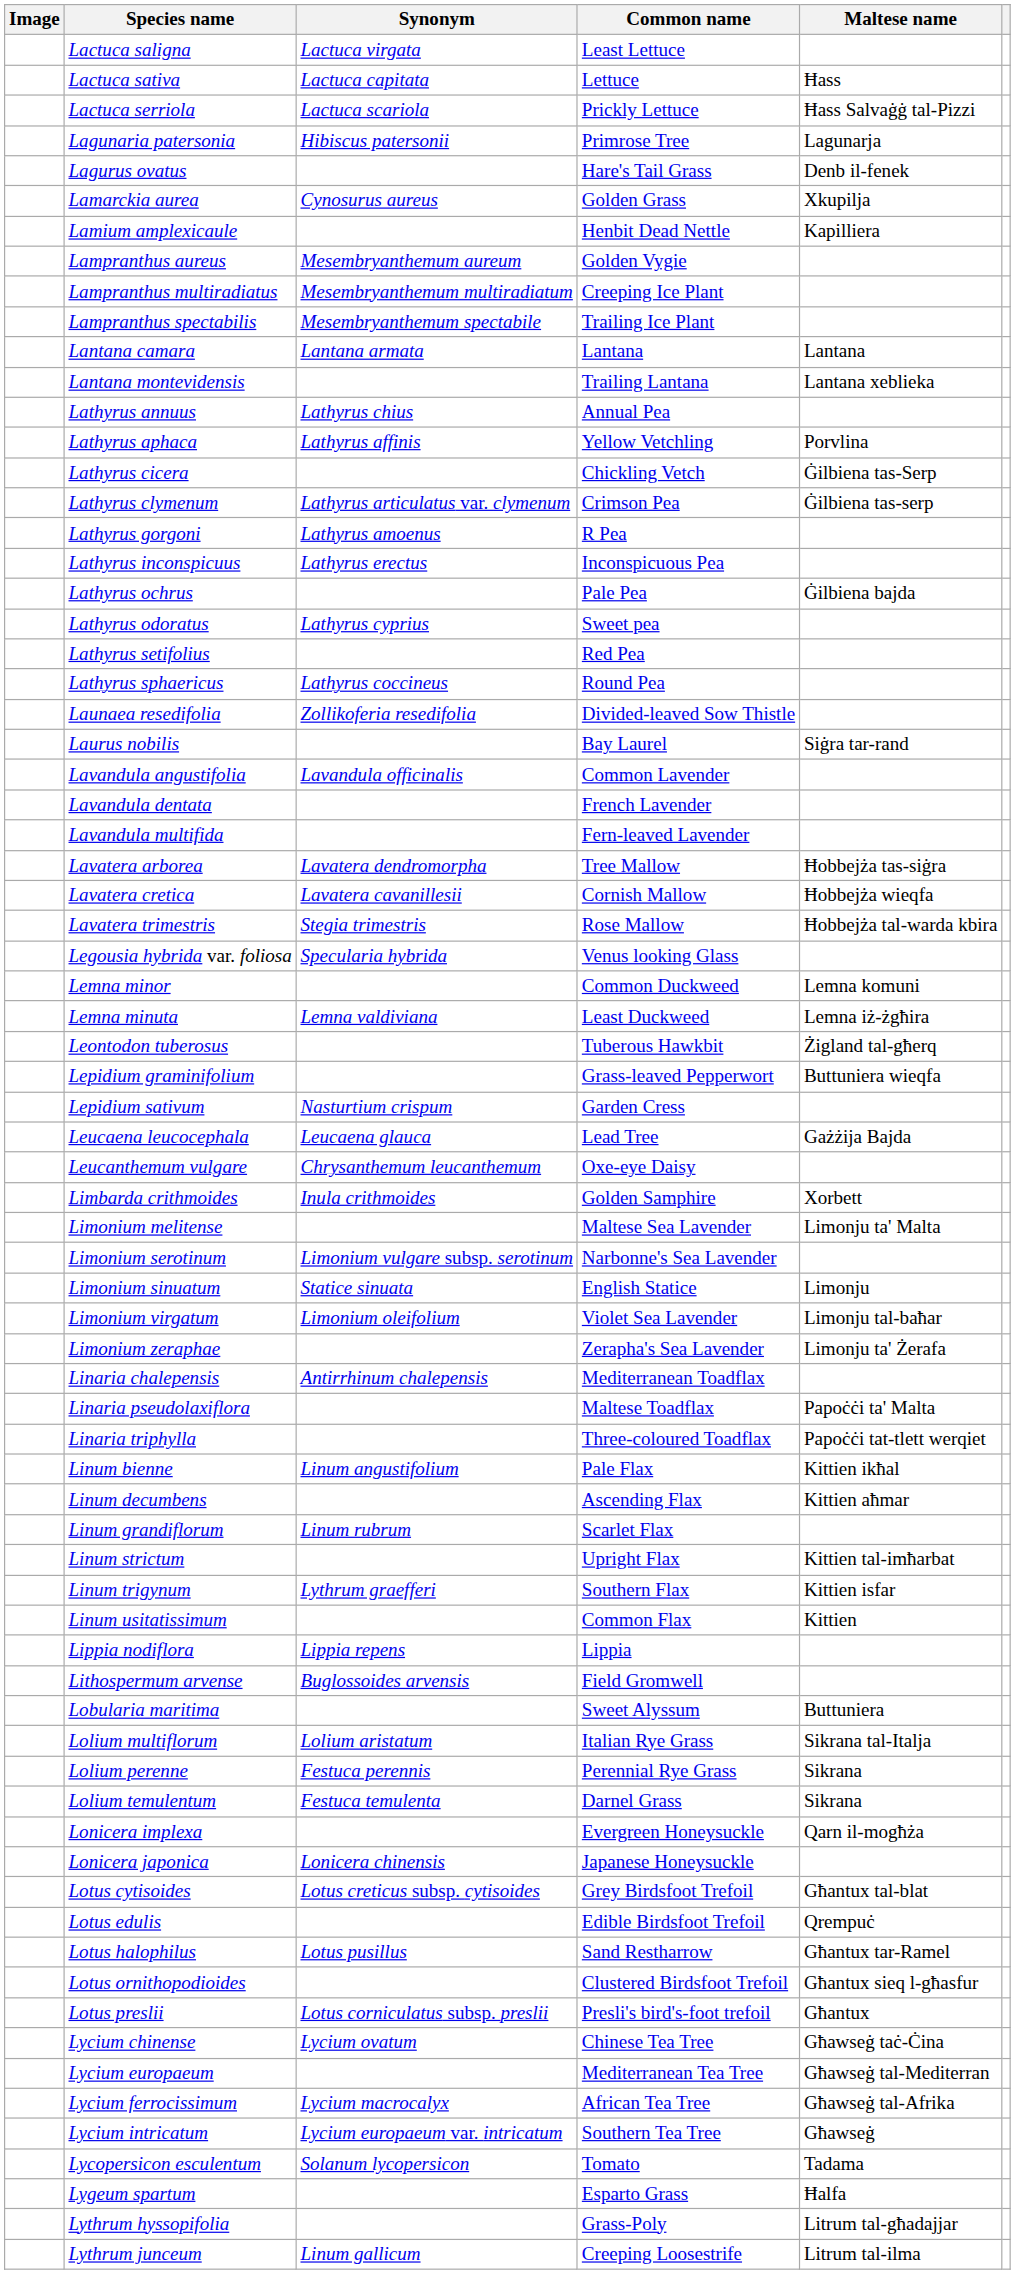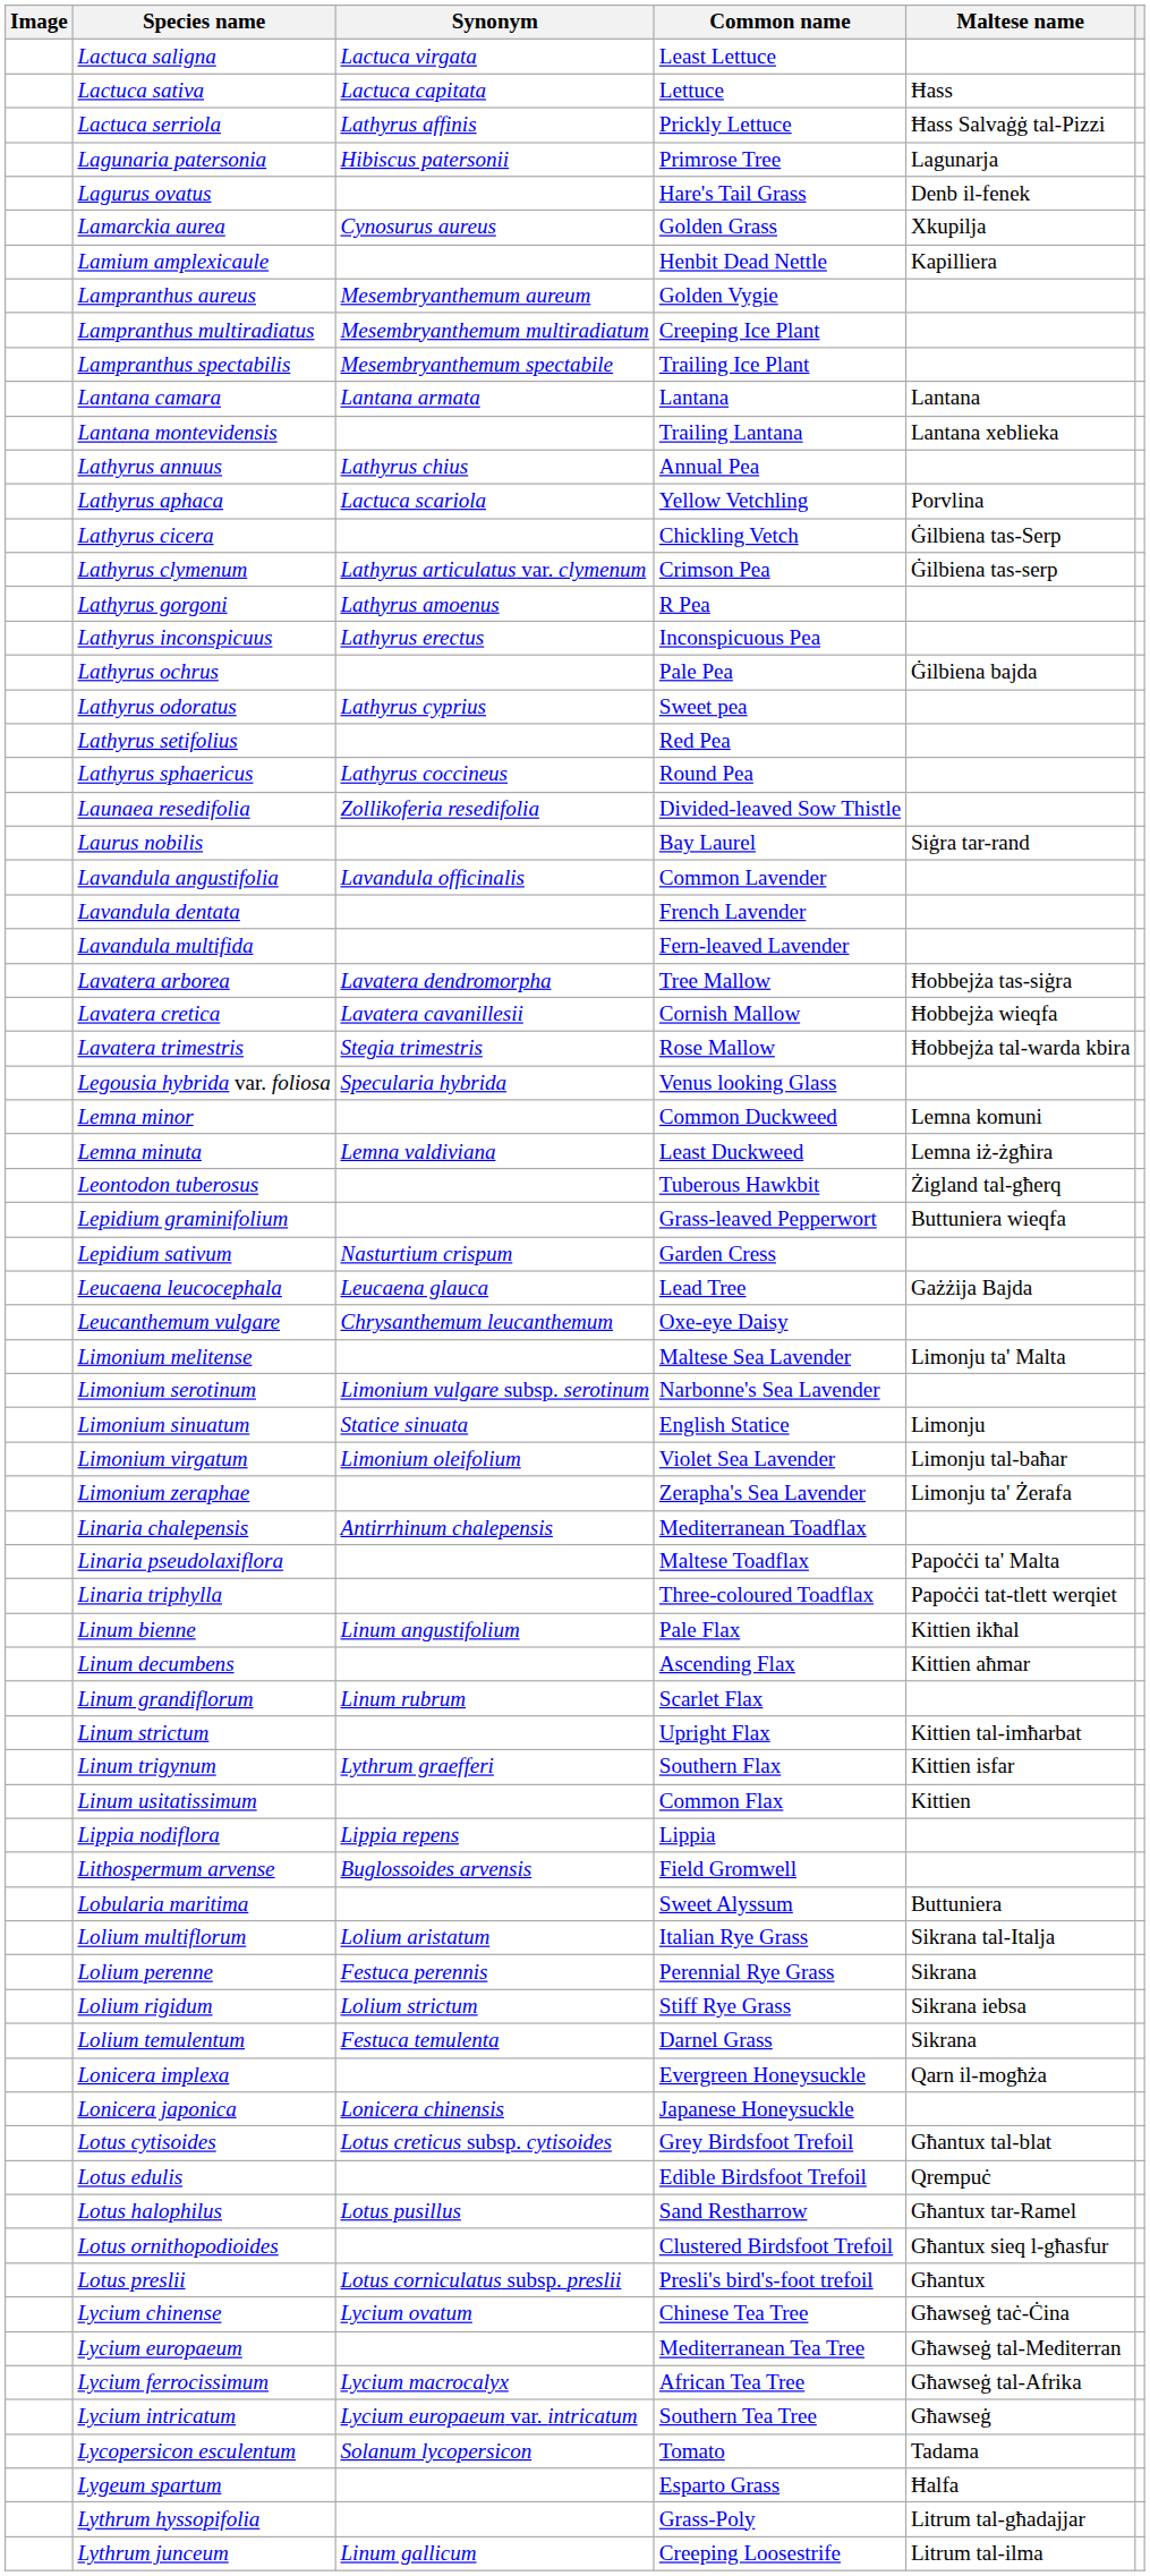 <table class="wikitable" style="background: white">
 <tr>
 <th>Image</th>
 <th>Species name</th>
 <th>Synonym</th>
 <th>Common name</th>
 <th>Maltese name</th>
 <th></th>
 </tr>
 <tr>
 <td></td>
 <td><em><a href='#'>Lactuca saligna</a></em></td>
 <td><em><a href='#'>Lactuca virgata</a></em></td>
 <td><a href='#'>Least Lettuce</a></td>
 <td></td>
 <td></td>
 </tr>
 <tr>
 <td></td>
 <td><em><a href='#'>Lactuca sativa</a></em></td>
 <td><em><a href='#'>Lactuca capitata</a></em></td>
 <td><a href='#'>Lettuce</a></td>
 <td>Ħass</td>
 <td></td>
 </tr>
 <tr>
 <td></td>
 <td><em><a href='#'>Lactuca serriola</a></em></td>
-<td><em><a href='#'>Lactuca scariola</a></em></td>
+<td><em><a href='#'>Lathyrus affinis</a></em></td>
 <td><a href='#'>Prickly Lettuce</a></td>
 <td>Ħass Salvaġġ tal-Pizzi</td>
 <td></td>
 </tr>
 <tr>
 <td></td>
 <td><em><a href='#'>Lagunaria patersonia</a></em></td>
 <td><em><a href='#'>Hibiscus patersonii</a></em></td>
 <td><a href='#'>Primrose Tree</a></td>
 <td>Lagunarja</td>
 <td></td>
 </tr>
 <tr>
 <td></td>
 <td><em><a href='#'>Lagurus ovatus</a></em></td>
 <td></td>
 <td><a href='#'>Hare's Tail Grass</a></td>
 <td>Denb il-fenek</td>
 <td></td>
 </tr>
 <tr>
 <td></td>
 <td><em><a href='#'>Lamarckia aurea</a></em></td>
 <td><em><a href='#'>Cynosurus aureus</a></em></td>
 <td><a href='#'>Golden Grass</a></td>
 <td>Xkupilja</td>
 <td></td>
 </tr>
 <tr>
 <td></td>
 <td><em><a href='#'>Lamium amplexicaule</a></em></td>
 <td></td>
 <td><a href='#'>Henbit Dead Nettle</a></td>
 <td>Kapilliera</td>
 <td></td>
 </tr>
 <tr>
 <td></td>
 <td><em><a href='#'>Lampranthus aureus</a></em></td>
 <td><em><a href='#'>Mesembryanthemum aureum</a></em></td>
 <td><a href='#'>Golden Vygie</a></td>
 <td></td>
 <td></td>
 </tr>
 <tr>
 <td></td>
 <td><em><a href='#'>Lampranthus multiradiatus</a></em></td>
 <td><em><a href='#'>Mesembryanthemum multiradiatum</a></em></td>
 <td><a href='#'>Creeping Ice Plant</a></td>
 <td></td>
 <td></td>
 </tr>
 <tr>
 <td></td>
 <td><em><a href='#'>Lampranthus spectabilis</a></em></td>
 <td><em><a href='#'>Mesembryanthemum spectabile</a></em></td>
 <td><a href='#'>Trailing Ice Plant</a></td>
 <td></td>
 <td></td>
 </tr>
 <tr>
 <td></td>
 <td><em><a href='#'>Lantana camara</a></em></td>
 <td><em><a href='#'>Lantana armata</a></em></td>
 <td><a href='#'>Lantana</a></td>
 <td>Lantana</td>
 <td></td>
 </tr>
 <tr>
 <td></td>
 <td><em><a href='#'>Lantana montevidensis</a></em></td>
 <td></td>
 <td><a href='#'>Trailing Lantana</a></td>
 <td>Lantana xeblieka</td>
 <td></td>
 </tr>
 <tr>
 <td></td>
 <td><em><a href='#'>Lathyrus annuus</a></em></td>
 <td><em><a href='#'>Lathyrus chius</a></em></td>
 <td><a href='#'>Annual Pea</a></td>
 <td></td>
 <td></td>
 </tr>
 <tr>
 <td></td>
 <td><em><a href='#'>Lathyrus aphaca</a></em></td>
-<td><em><a href='#'>Lathyrus affinis</a></em></td>
+<td><em><a href='#'>Lactuca scariola</a></em></td>
 <td><a href='#'>Yellow Vetchling</a></td>
 <td>Porvlina</td>
 <td></td>
 </tr>
 <tr>
 <td></td>
 <td><em><a href='#'>Lathyrus cicera</a></em></td>
 <td></td>
 <td><a href='#'>Chickling Vetch</a></td>
 <td>Ġilbiena tas-Serp</td>
 <td></td>
 </tr>
 <tr>
 <td></td>
 <td><em><a href='#'>Lathyrus clymenum</a></em></td>
 <td><a href='#'><em>Lathyrus articulatus</em> var. <em>clymenum </em></a></td>
 <td><a href='#'>Crimson Pea</a></td>
 <td>Ġilbiena tas-serp</td>
 <td></td>
 </tr>
 <tr>
 <td></td>
 <td><em><a href='#'>Lathyrus gorgoni</a></em></td>
 <td><em><a href='#'>Lathyrus amoenus</a></em></td>
 <td><a href='#'>R Pea</a></td>
 <td></td>
 <td></td>
 </tr>
 <tr>
 <td></td>
 <td><em><a href='#'>Lathyrus inconspicuus</a></em></td>
 <td><em><a href='#'>Lathyrus erectus</a></em></td>
 <td><a href='#'>Inconspicuous Pea</a></td>
 <td></td>
 <td></td>
 </tr>
 <tr>
 <td></td>
 <td><em><a href='#'>Lathyrus ochrus</a></em></td>
 <td></td>
 <td><a href='#'>Pale Pea</a></td>
 <td>Ġilbiena bajda</td>
 <td></td>
 </tr>
 <tr>
 <td></td>
 <td><em><a href='#'>Lathyrus odoratus</a></em></td>
 <td><em><a href='#'>Lathyrus cyprius</a></em></td>
 <td><a href='#'>Sweet pea</a></td>
 <td></td>
 <td></td>
 </tr>
 <tr>
 <td></td>
 <td><em><a href='#'>Lathyrus setifolius</a></em></td>
 <td></td>
 <td><a href='#'>Red Pea</a></td>
 <td></td>
 <td></td>
 </tr>
 <tr>
 <td></td>
 <td><em><a href='#'>Lathyrus sphaericus</a></em></td>
 <td><em><a href='#'>Lathyrus coccineus</a></em></td>
 <td><a href='#'>Round Pea</a></td>
 <td></td>
 <td></td>
 </tr>
 <tr>
 <td></td>
 <td><em><a href='#'>Launaea resedifolia</a></em></td>
 <td><em><a href='#'>Zollikoferia resedifolia</a></em></td>
 <td><a href='#'>Divided-leaved Sow Thistle</a></td>
 <td></td>
 <td></td>
 </tr>
 <tr>
 <td></td>
 <td><em><a href='#'>Laurus nobilis</a></em></td>
 <td></td>
 <td><a href='#'>Bay Laurel</a></td>
 <td>Siġra tar-rand</td>
 <td></td>
 </tr>
 <tr>
 <td></td>
 <td><em><a href='#'>Lavandula angustifolia</a></em></td>
 <td><em><a href='#'>Lavandula officinalis</a></em></td>
 <td><a href='#'>Common Lavender</a></td>
 <td></td>
 <td></td>
 </tr>
 <tr>
 <td></td>
 <td><em><a href='#'>Lavandula dentata</a></em></td>
 <td></td>
 <td><a href='#'>French Lavender</a></td>
 <td></td>
 <td></td>
 </tr>
 <tr>
 <td></td>
 <td><em><a href='#'>Lavandula multifida</a></em></td>
 <td></td>
 <td><a href='#'>Fern-leaved Lavender</a></td>
 <td></td>
 <td></td>
 </tr>
 <tr>
 <td></td>
 <td><em><a href='#'>Lavatera arborea</a></em></td>
 <td><em><a href='#'>Lavatera dendromorpha</a></em></td>
 <td><a href='#'>Tree Mallow</a></td>
 <td>Ħobbejża tas-siġra</td>
 <td></td>
 </tr>
 <tr>
 <td></td>
 <td><em><a href='#'>Lavatera cretica</a></em></td>
 <td><em><a href='#'>Lavatera cavanillesii</a></em></td>
 <td><a href='#'>Cornish Mallow</a></td>
 <td>Ħobbejża wieqfa</td>
 <td></td>
 </tr>
 <tr>
 <td></td>
 <td><em><a href='#'>Lavatera trimestris</a></em></td>
 <td><em><a href='#'>Stegia trimestris</a></em></td>
 <td><a href='#'>Rose Mallow</a></td>
 <td>Ħobbejża tal-warda kbira</td>
 <td></td>
 </tr>
 <tr>
 <td></td>
 <td><em><a href='#'>Legousia hybrida</a></em> var. <em>foliosa</em></td>
 <td><em><a href='#'>Specularia hybrida</a></em></td>
 <td><a href='#'>Venus looking Glass</a></td>
 <td></td>
 <td></td>
 </tr>
 <tr>
 <td></td>
 <td><em><a href='#'>Lemna minor</a></em></td>
 <td></td>
 <td><a href='#'>Common Duckweed</a></td>
 <td>Lemna komuni</td>
 <td></td>
 </tr>
 <tr>
 <td></td>
 <td><em><a href='#'>Lemna minuta</a></em></td>
 <td><em><a href='#'>Lemna valdiviana</a></em></td>
 <td><a href='#'>Least Duckweed</a></td>
 <td>Lemna iż-żgħira</td>
 <td></td>
 </tr>
 <tr>
 <td></td>
 <td><em><a href='#'>Leontodon tuberosus</a></em></td>
 <td></td>
 <td><a href='#'>Tuberous Hawkbit</a></td>
 <td>Żigland tal-għerq</td>
 <td></td>
 </tr>
 <tr>
 <td></td>
 <td><em><a href='#'>Lepidium graminifolium</a></em></td>
 <td></td>
 <td><a href='#'>Grass-leaved Pepperwort</a></td>
 <td>Buttuniera wieqfa</td>
 <td></td>
 </tr>
 <tr>
 <td></td>
 <td><em><a href='#'>Lepidium sativum</a></em></td>
 <td><em><a href='#'>Nasturtium crispum</a></em></td>
 <td><a href='#'>Garden Cress</a></td>
 <td></td>
 <td></td>
 </tr>
 <tr>
 <td></td>
 <td><em><a href='#'>Leucaena leucocephala</a></em></td>
 <td><em><a href='#'>Leucaena glauca</a></em></td>
 <td><a href='#'>Lead Tree</a></td>
 <td>Gażżija Bajda</td>
 <td></td>
 </tr>
 <tr>
 <td></td>
 <td><em><a href='#'>Leucanthemum vulgare</a></em></td>
 <td><em><a href='#'>Chrysanthemum leucanthemum</a></em></td>
 <td><a href='#'>Oxe-eye Daisy</a></td>
 <td></td>
 <td></td>
 </tr>
 <tr>
 <td></td>
-<td><em><a href='#'>Limbarda crithmoides</a></em></td>
-<td><em><a href='#'>Inula crithmoides</a></em></td>
-<td><a href='#'>Golden Samphire</a></td>
-<td>Xorbett</td>
-<td></td>
-</tr>
-<tr>
-<td></td>
 <td><em><a href='#'>Limonium melitense</a></em></td>
 <td></td>
 <td><a href='#'>Maltese Sea Lavender</a></td>
 <td>Limonju ta' Malta</td>
 <td></td>
 </tr>
 <tr>
 <td></td>
 <td><em><a href='#'>Limonium serotinum</a></em></td>
 <td><a href='#'><em>Limonium vulgare</em> subsp. <em>serotinum </em></a></td>
 <td><a href='#'>Narbonne's Sea Lavender</a></td>
 <td></td>
 <td></td>
 </tr>
 <tr>
 <td></td>
 <td><em><a href='#'>Limonium sinuatum</a></em></td>
 <td><em><a href='#'>Statice sinuata</a></em></td>
 <td><a href='#'>English Statice</a></td>
 <td>Limonju</td>
 <td></td>
 </tr>
 <tr>
 <td></td>
 <td><em><a href='#'>Limonium virgatum</a></em></td>
 <td><em><a href='#'>Limonium oleifolium</a></em></td>
 <td><a href='#'>Violet Sea Lavender</a></td>
 <td>Limonju tal-baħar</td>
 <td></td>
 </tr>
 <tr>
 <td></td>
 <td><em><a href='#'>Limonium zeraphae</a></em></td>
 <td></td>
 <td><a href='#'>Zerapha's Sea Lavender</a></td>
 <td>Limonju ta' Żerafa</td>
 <td></td>
 </tr>
 <tr>
 <td></td>
 <td><em><a href='#'>Linaria chalepensis</a></em></td>
 <td><em><a href='#'>Antirrhinum chalepensis</a></em></td>
 <td><a href='#'>Mediterranean Toadflax</a></td>
 <td></td>
 <td></td>
 </tr>
 <tr>
 <td></td>
 <td><em><a href='#'>Linaria pseudolaxiflora</a></em></td>
 <td></td>
 <td><a href='#'>Maltese Toadflax</a></td>
 <td>Papoċċi ta' Malta</td>
 <td></td>
 </tr>
 <tr>
 <td></td>
 <td><em><a href='#'>Linaria triphylla</a></em></td>
 <td></td>
 <td><a href='#'>Three-coloured Toadflax</a></td>
 <td>Papoċċi tat-tlett werqiet</td>
 <td></td>
 </tr>
 <tr>
 <td></td>
 <td><em><a href='#'>Linum bienne</a></em></td>
 <td><em><a href='#'>Linum angustifolium</a></em></td>
 <td><a href='#'>Pale Flax</a></td>
 <td>Kittien ikħal</td>
 <td></td>
 </tr>
 <tr>
 <td></td>
 <td><em><a href='#'>Linum decumbens</a></em></td>
 <td></td>
 <td><a href='#'>Ascending Flax</a></td>
 <td>Kittien aħmar</td>
 <td></td>
 </tr>
 <tr>
 <td></td>
 <td><em><a href='#'>Linum grandiflorum</a></em></td>
 <td><em><a href='#'>Linum rubrum</a></em></td>
 <td><a href='#'>Scarlet Flax</a></td>
 <td></td>
 <td></td>
 </tr>
 <tr>
 <td></td>
 <td><em><a href='#'>Linum strictum</a></em></td>
 <td></td>
 <td><a href='#'>Upright Flax</a></td>
 <td>Kittien tal-imħarbat</td>
 <td></td>
 </tr>
 <tr>
 <td></td>
 <td><em><a href='#'>Linum trigynum</a></em></td>
 <td><em><a href='#'>Lythrum graefferi</a></em></td>
 <td><a href='#'>Southern Flax</a></td>
 <td>Kittien isfar</td>
 <td></td>
 </tr>
 <tr>
 <td></td>
 <td><em><a href='#'>Linum usitatissimum</a></em></td>
 <td></td>
 <td><a href='#'>Common Flax</a></td>
 <td>Kittien</td>
 <td></td>
 </tr>
 <tr>
 <td></td>
 <td><em><a href='#'>Lippia nodiflora</a></em></td>
 <td><em><a href='#'>Lippia repens</a></em></td>
 <td><a href='#'>Lippia</a></td>
 <td></td>
 <td></td>
 </tr>
 <tr>
 <td></td>
 <td><em><a href='#'>Lithospermum arvense</a></em></td>
 <td><em><a href='#'>Buglossoides arvensis</a></em></td>
 <td><a href='#'>Field Gromwell</a></td>
 <td></td>
 <td></td>
 </tr>
 <tr>
 <td></td>
 <td><em><a href='#'>Lobularia maritima</a></em></td>
 <td></td>
 <td><a href='#'>Sweet Alyssum</a></td>
 <td>Buttuniera</td>
 <td></td>
 </tr>
 <tr>
 <td></td>
 <td><em><a href='#'>Lolium multiflorum</a></em></td>
 <td><em><a href='#'>Lolium aristatum</a></em></td>
 <td><a href='#'>Italian Rye Grass</a></td>
 <td>Sikrana tal-Italja</td>
 <td></td>
 </tr>
 <tr>
 <td></td>
 <td><em><a href='#'>Lolium perenne</a></em></td>
 <td><em><a href='#'>Festuca perennis</a></em></td>
 <td><a href='#'>Perennial Rye Grass</a></td>
 <td>Sikrana</td>
 <td></td>
 </tr>
 <tr>
 <td></td>
+<td><em><a href='#'>Lolium rigidum</a></em></td>
+<td><em><a href='#'>Lolium strictum</a></em></td>
+<td><a href='#'>Stiff Rye Grass</a></td>
+<td>Sikrana iebsa</td>
+<td></td>
+</tr>
+<tr>
+<td></td>
 <td><em><a href='#'>Lolium temulentum</a></em></td>
 <td><em><a href='#'>Festuca temulenta</a></em></td>
 <td><a href='#'>Darnel Grass</a></td>
 <td>Sikrana</td>
 <td></td>
 </tr>
 <tr>
 <td></td>
 <td><em><a href='#'>Lonicera implexa</a></em></td>
 <td></td>
 <td><a href='#'>Evergreen Honeysuckle</a></td>
 <td>Qarn il-mogħża</td>
 <td></td>
 </tr>
 <tr>
 <td></td>
 <td><em><a href='#'>Lonicera japonica</a></em></td>
 <td><em><a href='#'>Lonicera chinensis</a></em></td>
 <td><a href='#'>Japanese Honeysuckle</a></td>
 <td></td>
 <td></td>
 </tr>
 <tr>
 <td></td>
 <td><em><a href='#'>Lotus cytisoides</a></em></td>
 <td><a href='#'><em>Lotus creticus</em> subsp. <em>cytisoides </em></a></td>
 <td><a href='#'>Grey Birdsfoot Trefoil</a></td>
 <td>Għantux tal-blat</td>
 <td></td>
 </tr>
 <tr>
 <td></td>
 <td><em><a href='#'>Lotus edulis</a></em></td>
 <td></td>
 <td><a href='#'>Edible Birdsfoot Trefoil</a></td>
 <td>Qrempuċ</td>
 <td></td>
 </tr>
 <tr>
 <td></td>
 <td><em><a href='#'>Lotus halophilus</a></em></td>
 <td><em><a href='#'>Lotus pusillus</a></em></td>
 <td><a href='#'>Sand Restharrow</a></td>
 <td>Għantux tar-Ramel</td>
 <td></td>
 </tr>
 <tr>
 <td></td>
 <td><em><a href='#'>Lotus ornithopodioides</a></em></td>
 <td></td>
 <td><a href='#'>Clustered Birdsfoot Trefoil</a></td>
 <td>Għantux sieq l-għasfur</td>
 <td></td>
 </tr>
 <tr>
 <td></td>
 <td><em><a href='#'>Lotus preslii</a></em></td>
 <td><a href='#'><em>Lotus corniculatus</em> subsp. <em>preslii </em></a></td>
 <td><a href='#'>Presli's bird's-foot trefoil</a></td>
 <td>Għantux</td>
 <td></td>
 </tr>
 <tr>
 <td></td>
 <td><em><a href='#'>Lycium chinense</a></em></td>
 <td><em><a href='#'>Lycium ovatum</a></em></td>
 <td><a href='#'>Chinese Tea Tree</a></td>
 <td>Għawseġ taċ-Ċina</td>
 <td></td>
 </tr>
 <tr>
 <td></td>
 <td><em><a href='#'>Lycium europaeum</a></em></td>
 <td></td>
 <td><a href='#'>Mediterranean Tea Tree</a></td>
 <td>Għawseġ tal-Mediterran</td>
 <td></td>
 </tr>
 <tr>
 <td></td>
 <td><em><a href='#'>Lycium ferrocissimum</a></em></td>
 <td><em><a href='#'>Lycium macrocalyx</a></em></td>
 <td><a href='#'>African Tea Tree</a></td>
 <td>Għawseġ tal-Afrika</td>
 <td></td>
 </tr>
 <tr>
 <td></td>
 <td><em><a href='#'>Lycium intricatum</a></em></td>
 <td><a href='#'><em>Lycium europaeum</em> var. <em>intricatum </em></a></td>
 <td><a href='#'>Southern Tea Tree</a></td>
 <td>Għawseġ</td>
 <td></td>
 </tr>
 <tr>
 <td></td>
 <td><em><a href='#'>Lycopersicon esculentum</a></em></td>
 <td><em><a href='#'>Solanum lycopersicon</a></em></td>
 <td><a href='#'>Tomato</a></td>
 <td>Tadama</td>
 <td></td>
 </tr>
 <tr>
 <td></td>
 <td><em><a href='#'>Lygeum spartum</a></em></td>
 <td></td>
 <td><a href='#'>Esparto Grass</a></td>
 <td>Ħalfa</td>
 <td></td>
 </tr>
 <tr>
 <td></td>
 <td><em><a href='#'>Lythrum hyssopifolia</a></em></td>
 <td></td>
 <td><a href='#'>Grass-Poly</a></td>
 <td>Litrum tal-għadajjar</td>
 <td></td>
 </tr>
 <tr>
 <td></td>
 <td><em><a href='#'>Lythrum junceum</a></em></td>
 <td><em><a href='#'>Linum gallicum</a></em></td>
 <td><a href='#'>Creeping Loosestrife</a></td>
 <td>Litrum tal-ilma</td>
 <td></td>
 </tr>
 </table>
